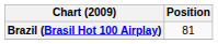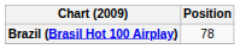 <table class="wikitable sortable plainrowheaders">
 <tr>
 <th scope="col">Chart (2009)</th>
 <th scope="col">Position</th>
 </tr>
 <tr>
 <th scope="row">Brazil (<a href='#'>Brasil Hot 100 Airplay</a>)</th>
-<td align="center">81</td>
+<td align="center">78</td>
 </tr>
 <tr>
 </tr>
 </table>
